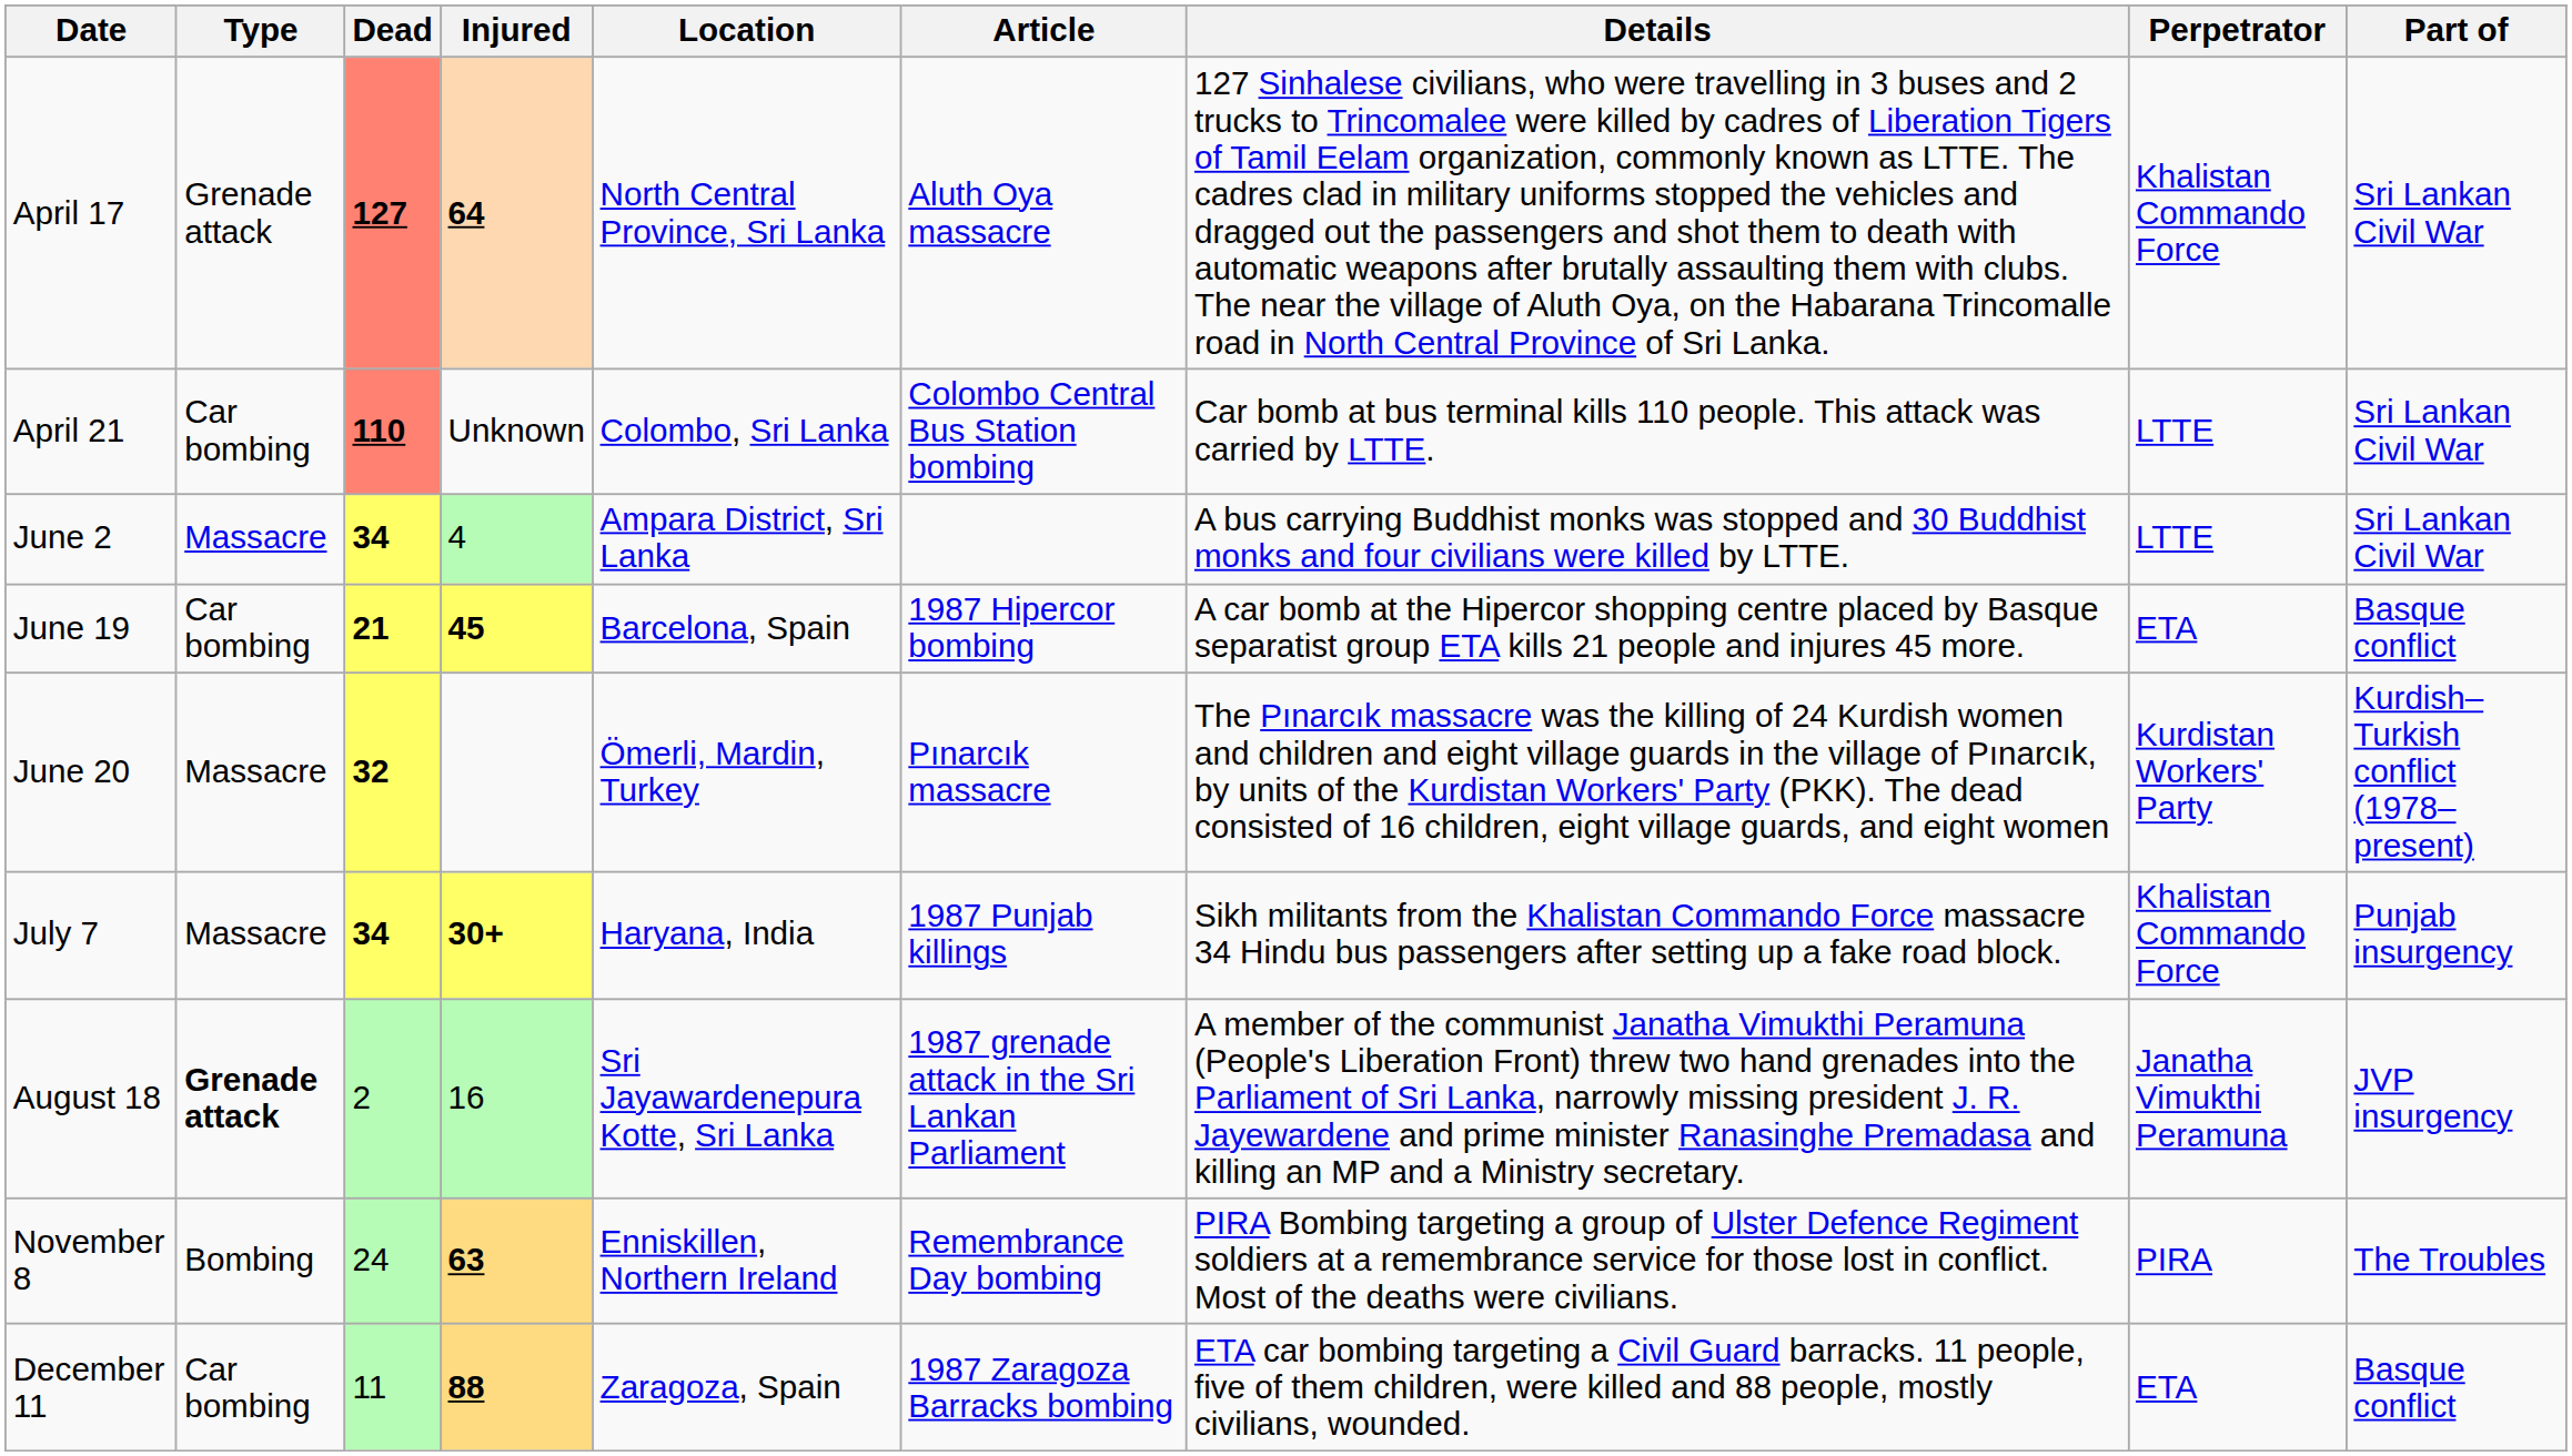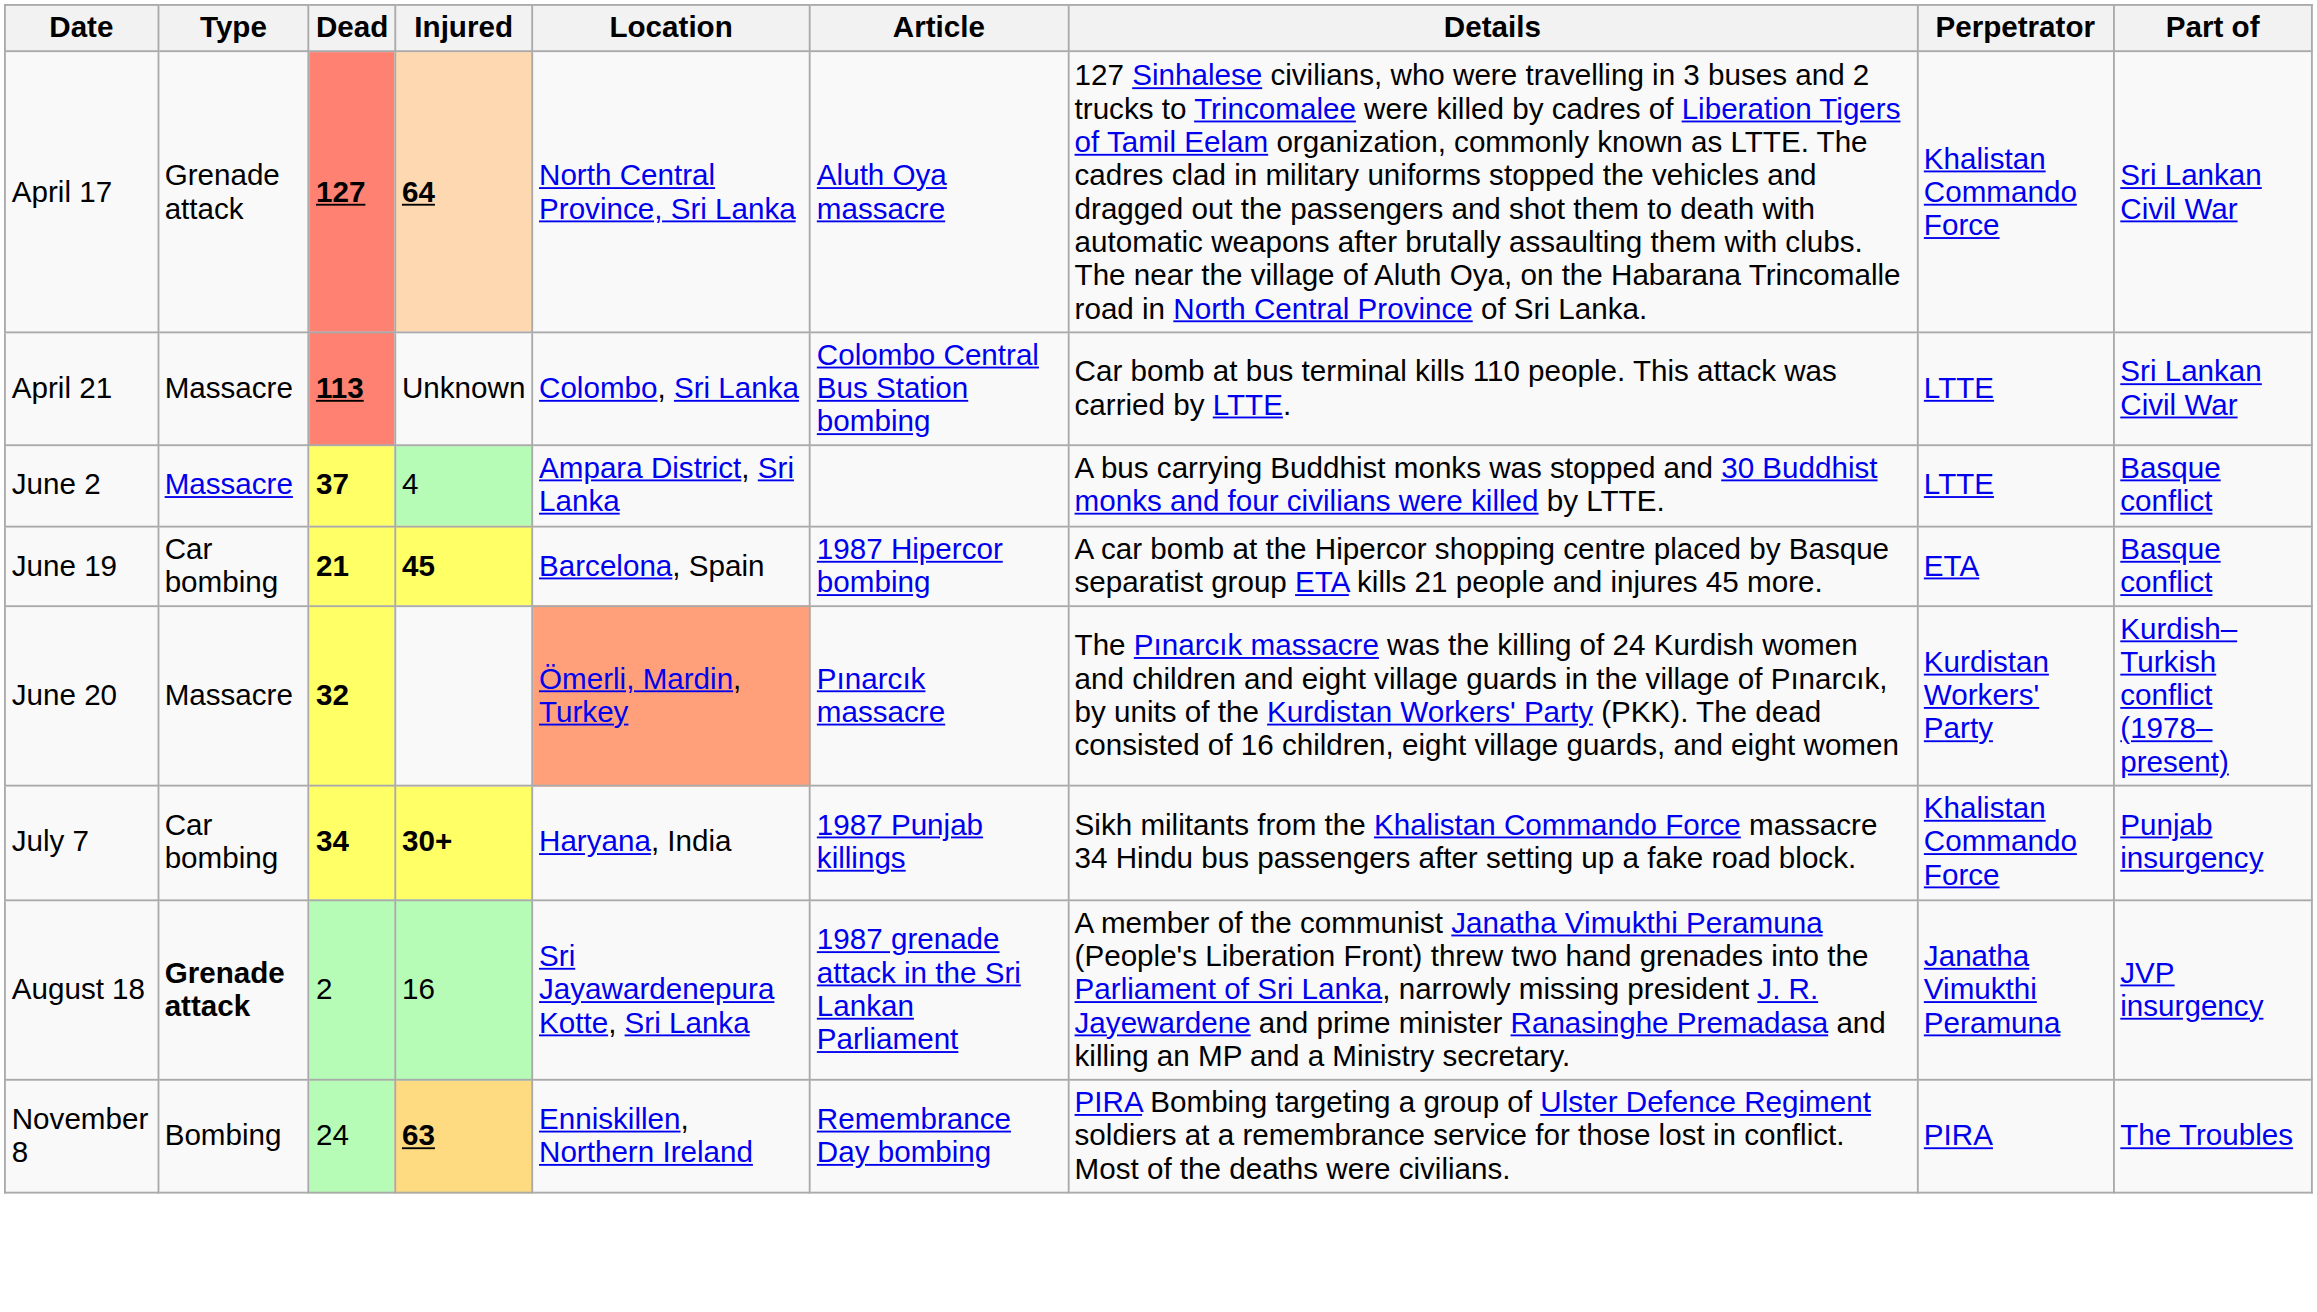 <table class="wikitable sortable">
 <tr>
 <th>Date</th>
 <th>Type</th>
 <th>Dead</th>
 <th>Injured</th>
 <th>Location</th>
 <th>Article</th>
 <th class="unsortable">Details</th>
 <th>Perpetrator</th>
 <th>Part of<br></th>
 </tr>
 <tr>
 <td>April 17</td>
 <td>Grenade attack</td>
 <td style="background:#FE8172"><u><strong>127</strong></u></td>
 <td style="background:#FED8B1"><u><strong>64</strong></u></td>
 <td><a href='#'>North Central Province, Sri Lanka</a></td>
 <td><a href='#'>Aluth Oya massacre</a></td>
 <td>127 <a href='#'>Sinhalese</a> civilians, who were travelling in 3 buses and 2 trucks to <a href='#'>Trincomalee</a> were killed by cadres of <a href='#'>Liberation Tigers of Tamil Eelam</a> organization, commonly known as LTTE. The cadres clad in military uniforms stopped the vehicles and dragged out the passengers and shot them to death with automatic weapons after brutally assaulting them with clubs. The near the village of Aluth Oya, on the Habarana Trincomalle road in <a href='#'>North Central Province</a> of Sri Lanka.</td>
 <td><a href='#'>Khalistan Commando Force</a></td>
 <td><a href='#'>Sri Lankan Civil War</a></td>
 </tr>
 <tr>
 <td>April 21</td>
-<td>Car bombing</td>
-<td style="background:#FE8172"><u><strong>110</strong></u></td>
+<td>Massacre</td>
+<td style="background:#FE8172"><u><strong>113</strong></u></td>
 <td>Unknown</td>
 <td><a href='#'>Colombo</a>, <a href='#'>Sri Lanka</a></td>
 <td><a href='#'>Colombo Central Bus Station bombing</a></td>
 <td>Car bomb at bus terminal kills 110 people. This attack was carried by <a href='#'>LTTE</a>.</td>
 <td><a href='#'>LTTE</a></td>
 <td><a href='#'>Sri Lankan Civil War</a></td>
 </tr>
 <tr>
 <td>June 2</td>
 <td><a href='#'>Massacre</a></td>
-<td style="background:#FFFF66"><strong>34</strong></td>
+<td style="background:#FFFF66"><strong>37</strong></td>
 <td style="background:#B6FCB6">4</td>
 <td><a href='#'>Ampara District</a>, <a href='#'>Sri Lanka</a></td>
 <td></td>
 <td>A bus carrying Buddhist monks was stopped and <a href='#'>30 Buddhist monks and four civilians were killed</a> by LTTE.</td>
 <td><a href='#'>LTTE</a></td>
-<td><a href='#'>Sri Lankan Civil War</a></td>
+<td><a href='#'>Basque conflict</a></td>
 </tr>
 <tr>
 <td>June 19</td>
 <td>Car bombing</td>
 <td style="background:#FFFF66"><strong>21</strong></td>
 <td style="background:#FFFF66"><strong>45</strong></td>
 <td><a href='#'>Barcelona</a>, Spain</td>
 <td><a href='#'>1987 Hipercor bombing</a></td>
 <td>A car bomb at the Hipercor shopping centre placed by Basque separatist group <a href='#'>ETA</a> kills 21 people and injures 45 more.</td>
 <td><a href='#'>ETA</a></td>
 <td><a href='#'>Basque conflict</a></td>
 </tr>
 <tr>
 <td>June 20</td>
 <td>Massacre</td>
 <td style="background:#FFFF66"><strong>32</strong></td>
 <td></td>
-<td><a href='#'>Ömerli, Mardin</a>, <a href='#'>Turkey</a></td>
+<td style="background: lightsalmon;"><a href='#'>Ömerli, Mardin</a>, <a href='#'>Turkey</a></td>
 <td><a href='#'>Pınarcık massacre</a></td>
 <td>The <a href='#'>Pınarcık massacre</a> was the killing of 24 Kurdish women and children and eight village guards in the village of Pınarcık, by units of the <a href='#'>Kurdistan Workers' Party</a> (PKK). The dead consisted of 16 children, eight village guards, and eight women</td>
 <td><a href='#'>Kurdistan Workers' Party</a></td>
 <td><a href='#'>Kurdish–Turkish conflict (1978–present)</a></td>
 </tr>
 <tr>
 <td>July 7</td>
-<td>Massacre</td>
+<td>Car bombing</td>
 <td style="background:#FFFF66"><strong>34</strong></td>
 <td style="background:#FFFF66"><strong>30+</strong></td>
 <td><a href='#'>Haryana</a>, India</td>
 <td><a href='#'>1987 Punjab killings</a></td>
 <td>Sikh militants from the <a href='#'>Khalistan Commando Force</a> massacre 34 Hindu bus passengers after setting up a fake road block.</td>
 <td><a href='#'>Khalistan Commando Force</a></td>
 <td><a href='#'>Punjab insurgency</a></td>
 </tr>
 <tr>
 <td>August 18</td>
 <td><strong>Grenade attack</strong></td>
 <td style="background:#B6FCB6">2</td>
 <td style="background:#B6FCB6">16</td>
 <td><a href='#'>Sri Jayawardenepura Kotte</a>, <a href='#'>Sri Lanka</a></td>
 <td><a href='#'>1987 grenade attack in the Sri Lankan Parliament</a></td>
 <td>A member of the communist <a href='#'>Janatha Vimukthi Peramuna</a> (People's Liberation Front) threw two hand grenades into the <a href='#'>Parliament of Sri Lanka</a>, narrowly missing president <a href='#'>J. R. Jayewardene</a> and prime minister <a href='#'>Ranasinghe Premadasa</a> and killing an MP and a Ministry secretary.</td>
 <td><a href='#'>Janatha Vimukthi Peramuna</a></td>
 <td><a href='#'>JVP insurgency</a></td>
 </tr>
 <tr>
 <td>November 8</td>
 <td>Bombing</td>
 <td style="background:#B6FCB6">24</td>
 <td style="background:#FEDB81"><u><strong>63</strong></u></td>
 <td><a href='#'>Enniskillen</a>, <a href='#'>Northern Ireland</a></td>
 <td><a href='#'>Remembrance Day bombing</a></td>
 <td><a href='#'>PIRA</a> Bombing targeting a group of <a href='#'>Ulster Defence Regiment</a> soldiers at a remembrance service for those lost in conflict. Most of the deaths were civilians.</td>
 <td><a href='#'>PIRA</a></td>
 <td><a href='#'>The Troubles</a></td>
 </tr>
-<tr>
-<td>December 11</td>
-<td>Car bombing</td>
-<td style="background:#B6FCB6">11</td>
-<td style="background:#FEDB81"><u><strong>88</strong></u></td>
-<td><a href='#'>Zaragoza</a>, Spain</td>
-<td><a href='#'>1987 Zaragoza Barracks bombing</a></td>
-<td><a href='#'>ETA</a> car bombing targeting a <a href='#'>Civil Guard</a> barracks. 11 people, five of them children, were killed and 88 people, mostly civilians, wounded.</td>
-<td><a href='#'>ETA</a></td>
-<td><a href='#'>Basque conflict</a></td>
-</tr>
 </table>
